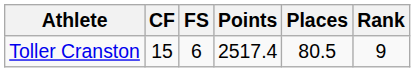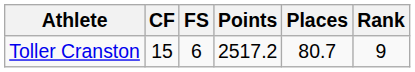 <table class="wikitable" border="1" style="font-size:90%">
 <tr>
 <th>Athlete</th>
 <th>CF</th>
 <th>FS</th>
 <th>Points</th>
 <th>Places</th>
 <th>Rank</th>
 </tr>
 <tr align=center>
 <td align=left><a href='#'>Toller Cranston</a></td>
 <td>15</td>
 <td>6</td>
-<td>2517.4</td>
-<td>80.5</td>
+<td>2517.2</td>
+<td>80.7</td>
 <td>9</td>
 </tr>
 </table>
